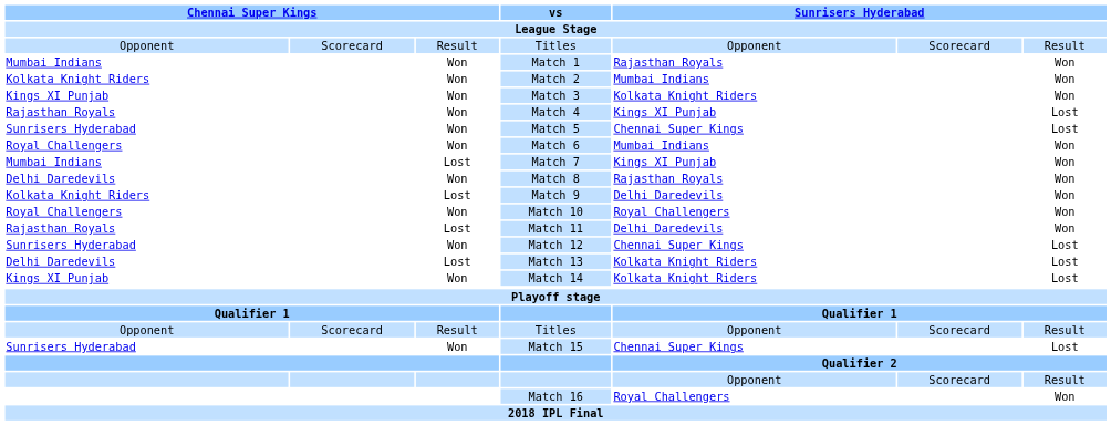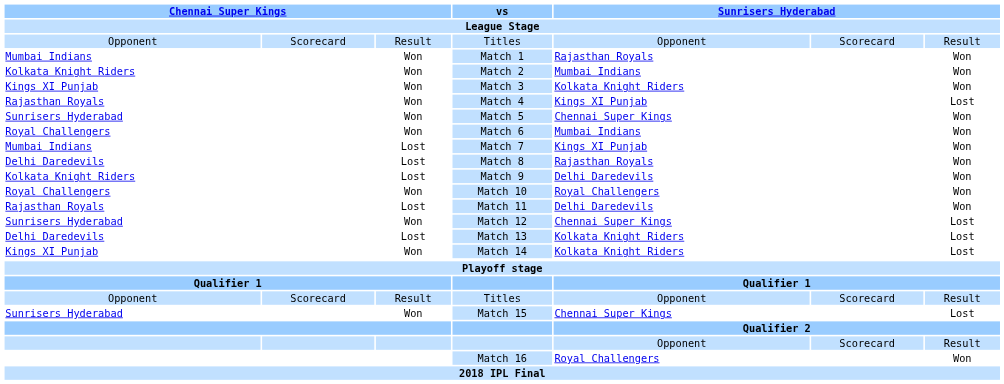 <table style="width:100%;text-align:center">
 <tr style="vertical-align:top;background:#99CCFF">
 <th colspan="3"><a href='#'>Chennai Super Kings</a></th>
 <th>vs</th>
 <th colspan="3"><a href='#'>Sunrisers Hyderabad</a></th>
 </tr>
 <tr style="vertical-align:top;background:#C1E0FF">
 <th colspan="7">League Stage</th>
 </tr>
 <tr style="vertical-align:top;background:#C1E0FF">
 <td>Opponent</td>
 <td>Scorecard</td>
 <td>Result</td>
 <td>Titles</td>
 <td>Opponent</td>
 <td>Scorecard</td>
 <td>Result</td>
 </tr>
 <tr>
 <td style="text-align:left"><a href='#'>Mumbai Indians</a></td>
 <td></td>
 <td>Won</td>
 <td style="background:#C1E0FF">Match 1</td>
 <td style="text-align:left"><a href='#'>Rajasthan Royals</a></td>
 <td></td>
 <td>Won</td>
 </tr>
 <tr>
 <td style="text-align:left"><a href='#'>Kolkata Knight Riders</a></td>
 <td></td>
 <td>Won</td>
 <td style="background:#C1E0FF">Match 2</td>
 <td style="text-align:left"><a href='#'>Mumbai Indians</a></td>
 <td></td>
 <td>Won</td>
 </tr>
 <tr>
 <td style="text-align:left"><a href='#'>Kings XI Punjab</a></td>
 <td></td>
 <td>Won</td>
 <td style="background:#C1E0FF">Match 3</td>
 <td style="text-align:left"><a href='#'>Kolkata Knight Riders</a></td>
 <td></td>
 <td>Won</td>
 </tr>
 <tr>
 <td style="text-align:left"><a href='#'>Rajasthan Royals</a></td>
 <td></td>
 <td>Won</td>
 <td style="background:#C1E0FF">Match 4</td>
 <td style="text-align:left"><a href='#'>Kings XI Punjab</a></td>
 <td></td>
 <td>Lost</td>
 </tr>
 <tr>
 <td style="text-align:left"><a href='#'>Sunrisers Hyderabad</a></td>
 <td></td>
 <td>Won</td>
 <td style="background:#C1E0FF">Match 5</td>
 <td style="text-align:left"><a href='#'>Chennai Super Kings</a></td>
 <td></td>
-<td>Lost</td>
+<td>Won</td>
 </tr>
 <tr>
 <td style="text-align:left"><a href='#'>Royal Challengers</a></td>
 <td></td>
 <td>Won</td>
 <td style="background:#C1E0FF">Match 6</td>
 <td style="text-align:left"><a href='#'>Mumbai Indians</a></td>
 <td></td>
 <td>Won</td>
 </tr>
 <tr>
 <td style="text-align:left"><a href='#'>Mumbai Indians</a></td>
 <td></td>
 <td>Lost</td>
 <td style="background:#C1E0FF">Match 7</td>
 <td style="text-align:left"><a href='#'>Kings XI Punjab</a></td>
 <td></td>
 <td>Won</td>
 </tr>
 <tr>
 <td style="text-align:left"><a href='#'>Delhi Daredevils</a></td>
 <td></td>
-<td>Won</td>
+<td>Lost</td>
 <td style="background:#C1E0FF">Match 8</td>
 <td style="text-align:left"><a href='#'>Rajasthan Royals</a></td>
 <td></td>
 <td>Won</td>
 </tr>
 <tr>
 <td style="text-align:left"><a href='#'>Kolkata Knight Riders</a></td>
 <td></td>
 <td>Lost</td>
 <td style="background:#C1E0FF">Match 9</td>
 <td style="text-align:left"><a href='#'>Delhi Daredevils</a></td>
 <td></td>
 <td>Won</td>
 </tr>
 <tr>
 <td style="text-align:left"><a href='#'>Royal Challengers</a></td>
 <td></td>
 <td>Won</td>
 <td style="background:#C1E0FF">Match 10</td>
 <td style="text-align:left"><a href='#'>Royal Challengers</a></td>
 <td></td>
 <td>Won</td>
 </tr>
 <tr>
 <td style="text-align:left"><a href='#'>Rajasthan Royals</a></td>
 <td></td>
 <td>Lost</td>
 <td style="background:#C1E0FF">Match 11</td>
 <td style="text-align:left"><a href='#'>Delhi Daredevils</a></td>
 <td></td>
 <td>Won</td>
 </tr>
 <tr>
 <td style="text-align:left"><a href='#'>Sunrisers Hyderabad</a></td>
 <td></td>
 <td>Won</td>
 <td style="background:#C1E0FF">Match 12</td>
 <td style="text-align:left"><a href='#'>Chennai Super Kings</a></td>
 <td></td>
 <td>Lost</td>
 </tr>
 <tr>
 <td style="text-align:left"><a href='#'>Delhi Daredevils</a></td>
 <td></td>
 <td>Lost</td>
 <td style="background:#C1E0FF">Match 13</td>
 <td style="text-align:left"><a href='#'>Kolkata Knight Riders</a></td>
 <td></td>
 <td>Lost</td>
 </tr>
 <tr>
 <td style="text-align:left"><a href='#'>Kings XI Punjab</a></td>
 <td></td>
 <td>Won</td>
 <td style="background:#C1E0FF">Match 14</td>
 <td style="text-align:left"><a href='#'>Kolkata Knight Riders</a></td>
 <td></td>
 <td>Lost</td>
 </tr>
 <tr>
 </tr>
 <tr style="vertical-align:top;background:#C1E0FF">
 <th colspan="7">Playoff stage</th>
 </tr>
 <tr style="vertical-align:top;background:#99CCFF">
 <th colspan="3">Qualifier 1</th>
 <th></th>
 <th colspan="3">Qualifier 1</th>
 </tr>
 <tr style="vertical-align:top;background:#C1E0FF">
 <td>Opponent</td>
 <td>Scorecard</td>
 <td>Result</td>
 <td>Titles</td>
 <td>Opponent</td>
 <td>Scorecard</td>
 <td>Result</td>
 </tr>
 <tr>
 <td style="text-align:left"><a href='#'>Sunrisers Hyderabad</a></td>
 <td></td>
 <td>Won</td>
 <td style="background:#C1E0FF">Match 15</td>
 <td style="text-align:left"><a href='#'>Chennai Super Kings</a></td>
 <td></td>
 <td>Lost</td>
 </tr>
 <tr style="vertical-align:top;background:#99CCFF">
 <th colspan="3"></th>
 <th></th>
 <th colspan="3">Qualifier 2</th>
 </tr>
 <tr style="vertical-align:top;background:#C1E0FF">
 <td></td>
 <td></td>
 <td></td>
 <td></td>
 <td>Opponent</td>
 <td>Scorecard</td>
 <td>Result</td>
 </tr>
 <tr>
 <td style="text-align:left"></td>
 <td></td>
 <td></td>
 <td style="background:#C1E0FF">Match 16</td>
 <td style="text-align:left"><a href='#'>Royal Challengers</a></td>
 <td></td>
 <td>Won</td>
 </tr>
 <tr style="vertical-align:top;background:#C1E0FF">
 <th colspan="7">2018 IPL Final</th>
 </tr>
 </table>
